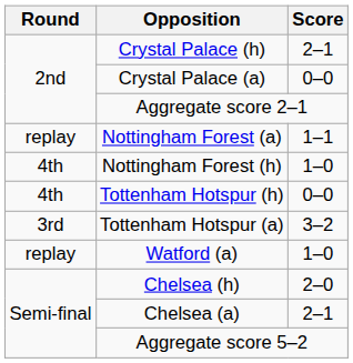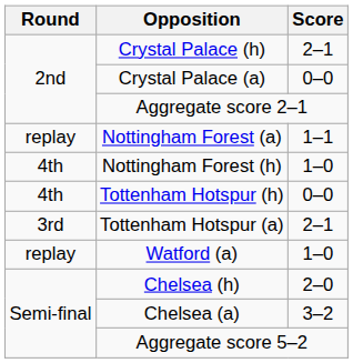 <table class="wikitable" align="right" style="text-align:center;margin-right:1em">
 <tr>
 <th>Round</th>
 <th>Opposition</th>
 <th>Score</th>
 </tr>
 <tr>
 <td rowspan=3>2nd</td>
 <td><a href='#'>Crystal Palace</a> (h)</td>
 <td>2–1</td>
 </tr>
 <tr>
 <td>Crystal Palace (a)</td>
 <td>0–0</td>
 </tr>
 <tr>
 <td colspan="2">Aggregate score 2–1</td>
 </tr>
 <tr>
 <td>replay</td>
 <td><a href='#'>Nottingham Forest</a> (a)</td>
 <td>1–1</td>
 </tr>
 <tr>
 <td>4th</td>
 <td>Nottingham Forest (h)</td>
 <td>1–0</td>
 </tr>
 <tr>
 <td>4th</td>
 <td><a href='#'>Tottenham Hotspur</a> (h)</td>
 <td>0–0</td>
 </tr>
 <tr>
 <td>3rd</td>
 <td>Tottenham Hotspur (a)</td>
-<td>3–2</td>
+<td>2–1</td>
 </tr>
 <tr>
 <td>replay</td>
 <td><a href='#'>Watford</a> (a)</td>
 <td>1–0</td>
 </tr>
 <tr>
 <td rowspan=3>Semi-final</td>
 <td><a href='#'>Chelsea</a> (h)</td>
 <td>2–0</td>
 </tr>
 <tr>
 <td>Chelsea (a)</td>
-<td>2–1</td>
+<td>3–2</td>
 </tr>
 <tr>
 <td colspan="2">Aggregate score 5–2</td>
 </tr>
 </table>
